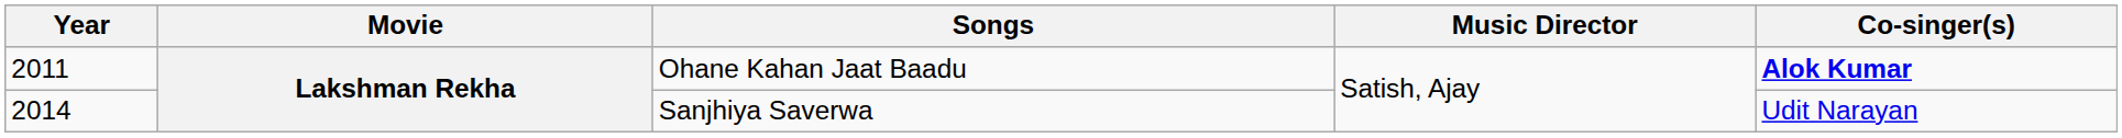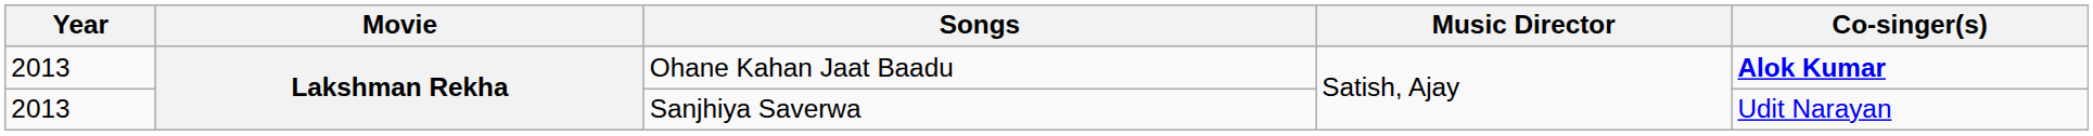 <table class="wikitable sortable" style="width:100%;">
 <tr>
 <th>Year</th>
 <th>Movie</th>
 <th>Songs</th>
 <th>Music Director</th>
 <th>Co-singer(s)</th>
 </tr>
 <tr>
-<td>2011</td>
+<td>2013</td>
 <th rowspan="2">Lakshman Rekha</th>
 <td>Ohane Kahan Jaat Baadu</td>
 <td rowspan="2">Satish, Ajay</td>
 <td><strong><a href='#'>Alok Kumar</a></strong></td>
 </tr>
 <tr>
-<td>2014</td>
+<td>2013</td>
 <td>Sanjhiya Saverwa</td>
 <td><a href='#'>Udit Narayan</a></td>
 </tr>
 </table>
